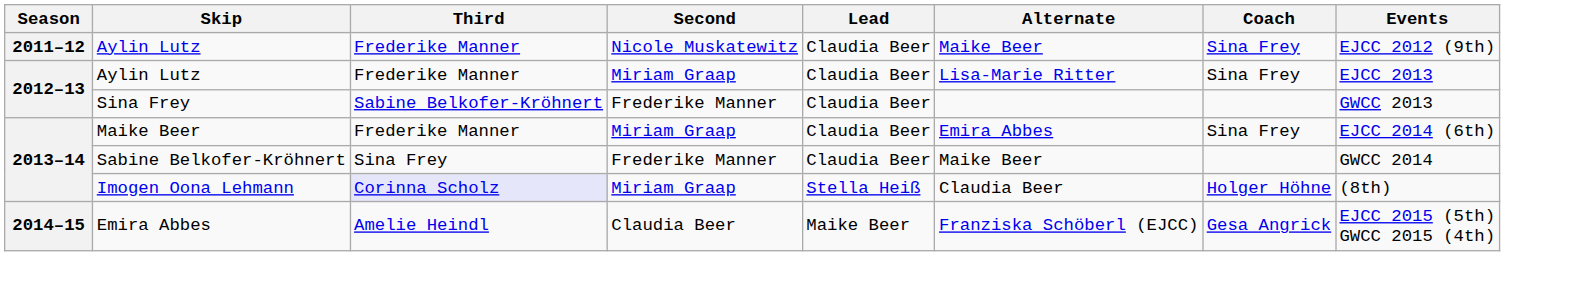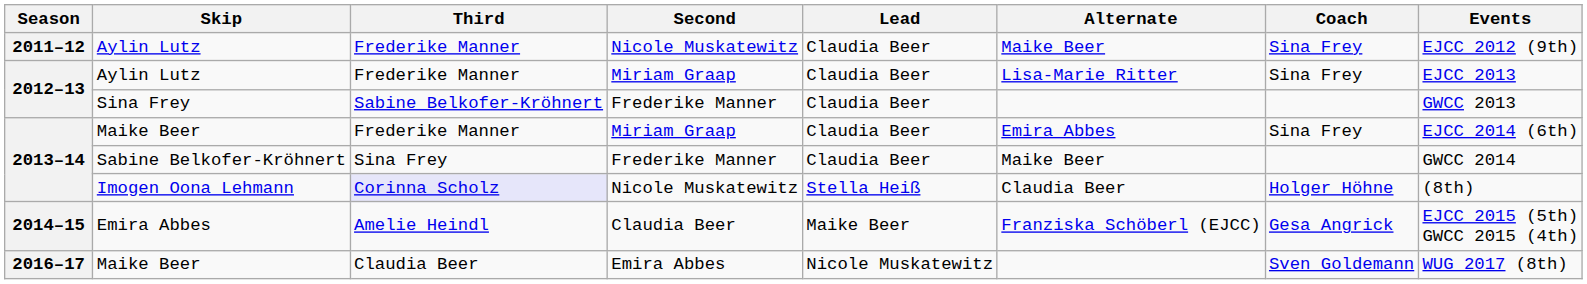 <table class="wikitable">
 <tr>
 <th scope="col" width=60>Season</th>
 <th scope="col">Skip</th>
 <th scope="col">Third</th>
 <th scope="col">Second</th>
 <th scope="col">Lead</th>
 <th scope="col">Alternate</th>
 <th scope="col">Coach</th>
 <th scope="col">Events</th>
 </tr>
 <tr>
 <th scope="row">2011–12</th>
 <td><a href='#'>Aylin Lutz</a></td>
 <td><a href='#'>Frederike Manner</a></td>
 <td><a href='#'>Nicole Muskatewitz</a></td>
 <td>Claudia Beer</td>
 <td><a href='#'>Maike Beer</a></td>
 <td><a href='#'>Sina Frey</a></td>
 <td><a href='#'>EJCC 2012</a> (9th)</td>
 </tr>
 <tr>
 <th scope="row" rowspan=2>2012–13</th>
 <td>Aylin Lutz</td>
 <td>Frederike Manner</td>
 <td><a href='#'>Miriam Graap</a></td>
 <td>Claudia Beer</td>
 <td><a href='#'>Lisa-Marie Ritter</a></td>
 <td>Sina Frey</td>
 <td><a href='#'>EJCC 2013</a> </td>
 </tr>
 <tr>
 <td>Sina Frey</td>
 <td><a href='#'>Sabine Belkofer-Kröhnert</a></td>
 <td>Frederike Manner</td>
 <td>Claudia Beer</td>
 <td></td>
 <td></td>
 <td><a href='#'>GWCC</a> 2013 </td>
 </tr>
 <tr>
 <th scope="row" rowspan=3>2013–14</th>
 <td>Maike Beer</td>
 <td>Frederike Manner</td>
 <td><a href='#'>Miriam Graap</a></td>
 <td>Claudia Beer</td>
 <td><a href='#'>Emira Abbes</a></td>
 <td>Sina Frey</td>
 <td><a href='#'>EJCC 2014</a> (6th)</td>
 </tr>
 <tr>
 <td>Sabine Belkofer-Kröhnert</td>
 <td>Sina Frey</td>
 <td>Frederike Manner</td>
 <td>Claudia Beer</td>
 <td>Maike Beer</td>
 <td></td>
 <td>GWCC 2014 </td>
 </tr>
 <tr>
 <td><a href='#'>Imogen Oona Lehmann</a></td>
 <td style="background: lavender;"><a href='#'>Corinna Scholz</a></td>
-<td><a href='#'>Miriam Graap</a></td>
+<td>Nicole Muskatewitz</td>
 <td><a href='#'>Stella Heiß</a></td>
 <td>Claudia Beer</td>
 <td><a href='#'>Holger Höhne</a></td>
 <td> (8th)</td>
 </tr>
 <tr>
 <th scope="row">2014–15</th>
 <td>Emira Abbes</td>
 <td><a href='#'>Amelie Heindl</a></td>
 <td>Claudia Beer</td>
 <td>Maike Beer</td>
 <td><a href='#'>Franziska Schöberl</a> (EJCC)</td>
 <td><a href='#'>Gesa Angrick</a></td>
 <td><a href='#'>EJCC 2015</a> (5th)<br>GWCC 2015 (4th)</td>
 </tr>
+<tr>
+<th scope="row">2016–17</th>
+<td>Maike Beer</td>
+<td>Claudia Beer</td>
+<td>Emira Abbes</td>
+<td>Nicole Muskatewitz</td>
+<td></td>
+<td><a href='#'>Sven Goldemann</a></td>
+<td><a href='#'>WUG 2017</a> (8th)</td>
+</tr>
 </table>
